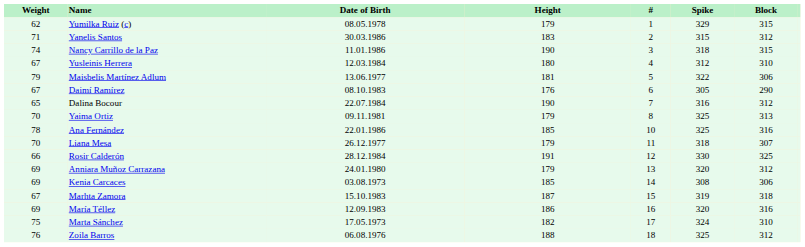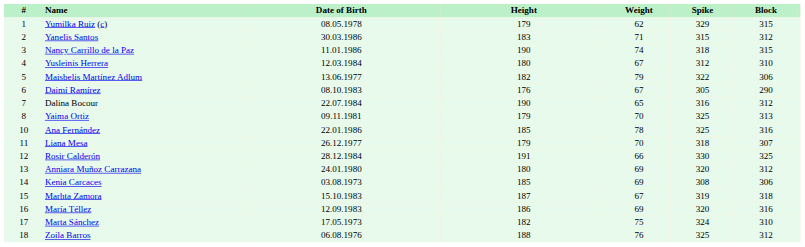 <table border=0 cellpadding=2 cellspacing=0  |- bgcolor=#FFECCE style="text-align:center; font-size:90%;" width=100%>
 <tr bgcolor=#BBF0C9>
-<th width=8%>Weight</th>
+<th width=5%>#</th>
 <th width=25% align=left>Name</th>
 <th width=25%>Date of Birth</th>
 <th width=21%>Height</th>
-<th width=5%>#</th>
+<th width=8%>Weight</th>
 <th width=8%>Spike</th>
 <th width=8%>Block</th>
 <th></th>
 </tr>
 <tr bgcolor=#E7FAEC>
-<td>62</td>
+<td>1</td>
 <td align=left><a href='#'>Yumilka Ruiz</a> (<a href='#'>c</a>)</td>
 <td>08.05.1978</td>
 <td>179</td>
-<td>1</td>
+<td>62</td>
 <td>329</td>
 <td>315</td>
 <td></td>
 </tr>
 <tr bgcolor=#E7FAEC>
-<td>71</td>
+<td>2</td>
 <td align=left><a href='#'>Yanelis Santos</a></td>
 <td>30.03.1986</td>
 <td>183</td>
-<td>2</td>
+<td>71</td>
 <td>315</td>
 <td>312</td>
 <td></td>
 </tr>
 <tr bgcolor=#E7FAEC>
-<td>74</td>
+<td>3</td>
 <td align=left><a href='#'>Nancy Carrillo de la Paz</a></td>
 <td>11.01.1986</td>
 <td>190</td>
-<td>3</td>
+<td>74</td>
 <td>318</td>
 <td>315</td>
 <td></td>
 </tr>
 <tr bgcolor=#E7FAEC>
-<td>67</td>
+<td>4</td>
 <td align=left><a href='#'>Yusleinis Herrera</a></td>
 <td>12.03.1984</td>
 <td>180</td>
-<td>4</td>
+<td>67</td>
 <td>312</td>
 <td>310</td>
 <td></td>
 </tr>
 <tr bgcolor=#E7FAEC>
-<td>79</td>
+<td>5</td>
 <td align=left><a href='#'>Maisbelis Martínez Adlum</a></td>
 <td>13.06.1977</td>
-<td>181</td>
-<td>5</td>
+<td>182</td>
+<td>79</td>
 <td>322</td>
 <td>306</td>
 <td></td>
 </tr>
 <tr bgcolor=#E7FAEC>
-<td>67</td>
+<td>6</td>
 <td align=left><a href='#'>Daimí Ramírez</a></td>
 <td>08.10.1983</td>
 <td>176</td>
-<td>6</td>
+<td>67</td>
 <td>305</td>
 <td>290</td>
 <td></td>
 </tr>
 <tr bgcolor=#E7FAEC>
-<td>65</td>
+<td>7</td>
 <td align=left>Dalina Bocour</td>
 <td>22.07.1984</td>
 <td>190</td>
-<td>7</td>
+<td>65</td>
 <td>316</td>
 <td>312</td>
 <td></td>
 </tr>
 <tr bgcolor=#E7FAEC>
-<td>70</td>
+<td>8</td>
 <td align=left><a href='#'>Yaima Ortiz</a></td>
 <td>09.11.1981</td>
 <td>179</td>
-<td>8</td>
+<td>70</td>
 <td>325</td>
 <td>313</td>
 <td></td>
 </tr>
 <tr bgcolor=#E7FAEC>
-<td>78</td>
+<td>10</td>
 <td align=left><a href='#'>Ana Fernández</a></td>
 <td>22.01.1986</td>
 <td>185</td>
-<td>10</td>
+<td>78</td>
 <td>325</td>
 <td>316</td>
 <td></td>
 </tr>
 <tr bgcolor=#E7FAEC>
-<td>70</td>
+<td>11</td>
 <td align=left><a href='#'>Liana Mesa</a></td>
 <td>26.12.1977</td>
 <td>179</td>
-<td>11</td>
+<td>70</td>
 <td>318</td>
 <td>307</td>
 <td></td>
 </tr>
 <tr bgcolor=#E7FAEC>
-<td>66</td>
+<td>12</td>
 <td align=left><a href='#'>Rosir Calderón</a></td>
 <td>28.12.1984</td>
 <td>191</td>
-<td>12</td>
+<td>66</td>
 <td>330</td>
 <td>325</td>
 <td></td>
 </tr>
 <tr bgcolor=#E7FAEC>
-<td>69</td>
+<td>13</td>
 <td align=left><a href='#'>Anniara Muñoz Carrazana</a></td>
 <td>24.01.1980</td>
-<td>179</td>
-<td>13</td>
+<td>180</td>
+<td>69</td>
 <td>320</td>
 <td>312</td>
 <td></td>
 </tr>
 <tr bgcolor=#E7FAEC>
-<td>69</td>
+<td>14</td>
 <td align=left><a href='#'>Kenia Carcaces</a></td>
 <td>03.08.1973</td>
 <td>185</td>
-<td>14</td>
+<td>69</td>
 <td>308</td>
 <td>306</td>
 <td></td>
 </tr>
 <tr bgcolor=#E7FAEC>
-<td>67</td>
+<td>15</td>
 <td align=left><a href='#'>Marhta Zamora</a></td>
 <td>15.10.1983</td>
 <td>187</td>
-<td>15</td>
+<td>67</td>
 <td>319</td>
 <td>318</td>
 <td></td>
 </tr>
 <tr bgcolor=#E7FAEC>
-<td>69</td>
+<td>16</td>
 <td align=left><a href='#'>María Téllez</a></td>
 <td>12.09.1983</td>
 <td>186</td>
-<td>16</td>
+<td>69</td>
 <td>320</td>
 <td>316</td>
 <td></td>
 </tr>
 <tr bgcolor=#E7FAEC>
-<td>75</td>
+<td>17</td>
 <td align=left><a href='#'>Marta Sánchez</a></td>
 <td>17.05.1973</td>
 <td>182</td>
-<td>17</td>
+<td>75</td>
 <td>324</td>
 <td>310</td>
 <td></td>
 </tr>
 <tr bgcolor=#E7FAEC>
-<td>76</td>
+<td>18</td>
 <td align=left><a href='#'>Zoila Barros</a></td>
 <td>06.08.1976</td>
 <td>188</td>
-<td>18</td>
+<td>76</td>
 <td>325</td>
 <td>312</td>
 <td></td>
 </tr>
 </table>
